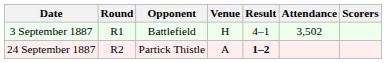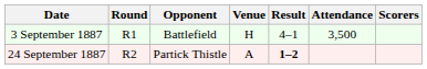 <table class="wikitable sortable" style="font-size:100%; text-align:center">
 <tr>
 <th>Date</th>
 <th>Round</th>
 <th>Opponent</th>
 <th>Venue</th>
 <th>Result</th>
 <th>Attendance</th>
 <th>Scorers</th>
 </tr>
 <tr bgcolor = "#EEFFEE">
 <td>3 September 1887</td>
 <td>R1</td>
 <td>Battlefield</td>
 <td>H</td>
 <td>4–1</td>
-<td>3,502</td>
+<td>3,500</td>
 <td></td>
 </tr>
 <tr bgcolor = "#FFEEEE">
 <td>24 September 1887</td>
 <td>R2</td>
 <td>Partick Thistle</td>
 <td>A</td>
 <td><strong>1–2</strong></td>
 <td></td>
 <td></td>
 </tr>
 </table>
